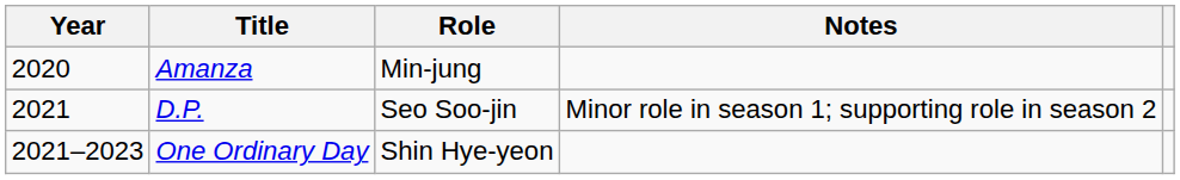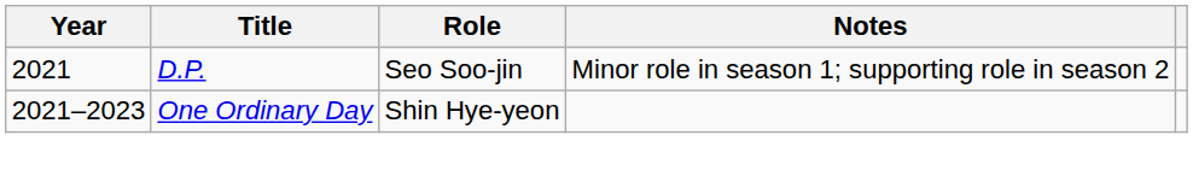 <table class="wikitable sortable">
 <tr>
 <th>Year</th>
 <th>Title</th>
 <th>Role</th>
 <th>Notes</th>
 <th></th>
-</tr>
-<tr>
-<td>2020</td>
-<td><em><a href='#'>Amanza</a></em></td>
-<td>Min-jung</td>
-<td></td>
-<td></td>
 </tr>
 <tr>
 <td>2021</td>
 <td><em><a href='#'>D.P.</a></em></td>
 <td>Seo Soo-jin</td>
 <td>Minor role in season 1; supporting role in season 2</td>
 <td></td>
 </tr>
 <tr>
 <td>2021–2023</td>
 <td><em><a href='#'>One Ordinary Day</a></em></td>
 <td>Shin Hye-yeon</td>
 <td></td>
 <td></td>
 </tr>
 </table>
